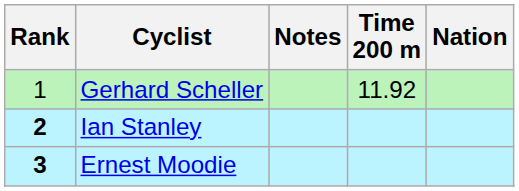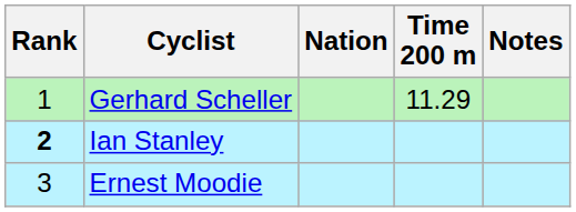 <table class="wikitable sortable" style="text-align:center">
 <tr>
 <th>Rank</th>
 <th>Cyclist</th>
+<th>Nation</th>
+<th>Time<br>200 m</th>
 <th>Notes</th>
-<th>Time<br>200 m</th>
-<th>Nation</th>
 </tr>
 <tr bgcolor=bbf3bb>
 <td>1</td>
 <td align=left><a href='#'>Gerhard Scheller</a></td>
+<td align=left></td>
+<td>11.29</td>
 <td></td>
-<td>11.92</td>
-<td align=left></td>
 </tr>
 <tr bgcolor=bbf3ff>
 <td><strong>2</strong></td>
 <td align=left><a href='#'>Ian Stanley</a></td>
+<td align=left></td>
 <td></td>
 <td></td>
-<td align=left></td>
 </tr>
 <tr bgcolor=bbf3ff>
-<td><strong>3</strong></td>
+<td>3</td>
 <td align=left><a href='#'>Ernest Moodie</a></td>
+<td align=left></td>
 <td></td>
 <td></td>
-<td align=left></td>
 </tr>
 </table>
